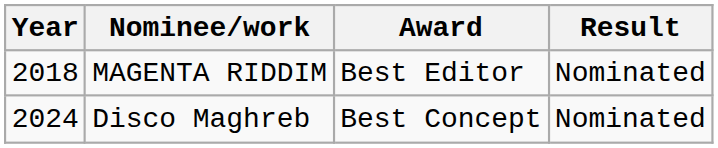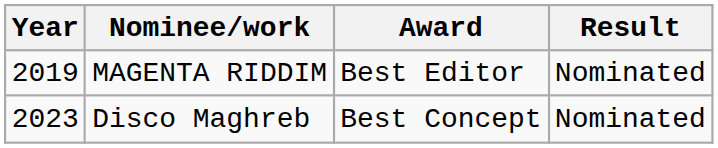 <table class="wikitable">
 <tr>
 <th>Year</th>
 <th>Nominee/work</th>
 <th>Award</th>
 <th>Result</th>
 </tr>
 <tr>
-<td>2018</td>
+<td>2019</td>
 <td>MAGENTA RIDDIM</td>
 <td>Best Editor</td>
 <td>Nominated</td>
 </tr>
 <tr>
-<td>2024</td>
+<td>2023</td>
 <td>Disco Maghreb</td>
 <td>Best Concept</td>
 <td>Nominated</td>
 </tr>
 </table>
